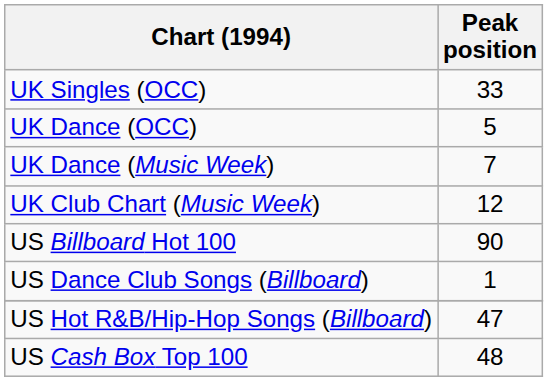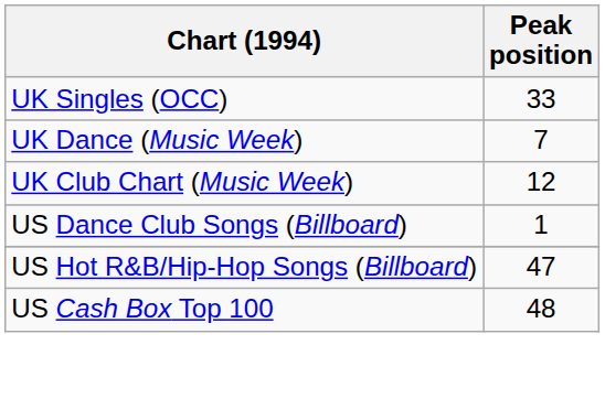 <table class="wikitable sortable">
 <tr>
 <th>Chart (1994)</th>
 <th>Peak<br>position</th>
 </tr>
 <tr>
 <td><a href='#'>UK Singles</a> (<a href='#'>OCC</a>)</td>
 <td align="center">33</td>
 </tr>
 <tr>
-<td><a href='#'>UK Dance</a> (<a href='#'>OCC</a>)</td>
-<td align="center">5</td>
-</tr>
-<tr>
 <td><a href='#'>UK Dance</a> (<em><a href='#'>Music Week</a></em>)</td>
 <td align="center">7</td>
 </tr>
 <tr>
 <td><a href='#'>UK Club Chart</a> (<em><a href='#'>Music Week</a></em>)</td>
 <td align="center">12</td>
-</tr>
-<tr>
-<td>US <a href='#'><em>Billboard</em> Hot 100</a></td>
-<td align="center">90</td>
 </tr>
 <tr>
 <td>US <a href='#'>Dance Club Songs</a> (<a href='#'><em>Billboard</em></a>)</td>
 <td align="center">1</td>
 </tr>
 <tr>
 </tr>
 <tr>
 <td>US <a href='#'>Hot R&B/Hip-Hop Songs</a> (<a href='#'><em>Billboard</em></a>)</td>
 <td align="center">47</td>
 </tr>
 <tr>
 <td>US <a href='#'><em>Cash Box</em> Top 100</a></td>
 <td align="center">48</td>
 </tr>
 </table>
